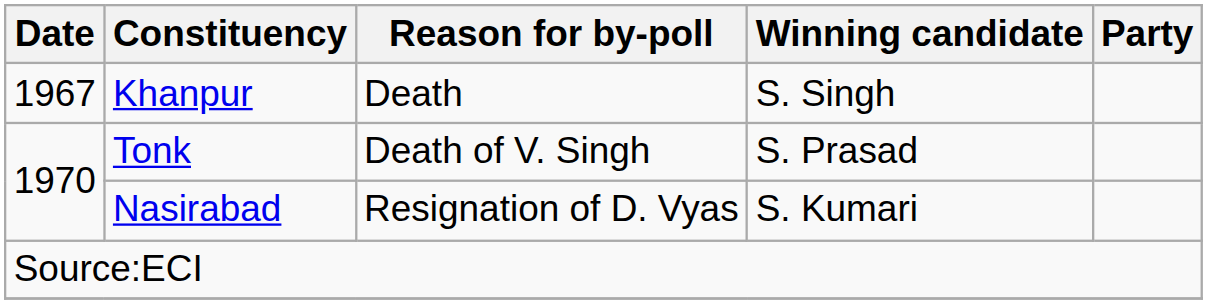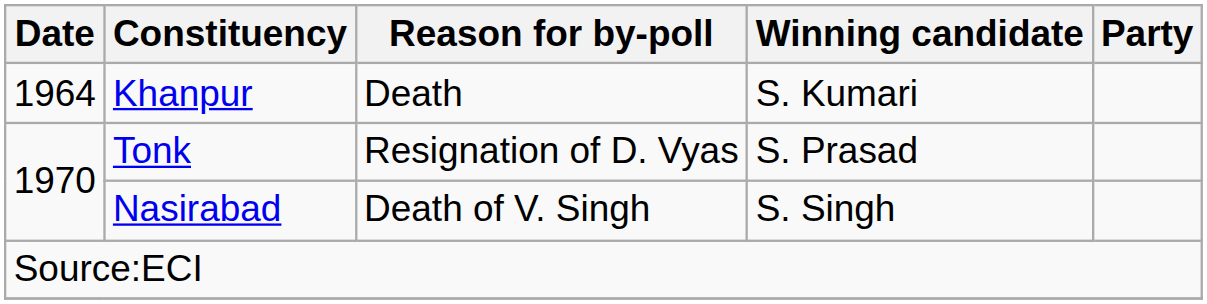 <table class="wikitable sortable">
 <tr>
 <th>Date</th>
 <th>Constituency</th>
 <th>Reason for by-poll</th>
 <th>Winning candidate</th>
 <th colspan=2>Party</th>
 </tr>
 <tr>
-<td>1967</td>
+<td>1964</td>
 <td><a href='#'>Khanpur</a></td>
 <td>Death</td>
-<td>S. Singh</td>
+<td>S. Kumari</td>
 <td></td>
 </tr>
 <tr>
 <td rowspan=2>1970</td>
 <td><a href='#'>Tonk</a></td>
-<td>Death of V. Singh</td>
+<td>Resignation of D. Vyas</td>
 <td>S. Prasad</td>
 <td></td>
 </tr>
 <tr>
 <td><a href='#'>Nasirabad</a></td>
-<td>Resignation of D. Vyas</td>
-<td>S. Kumari</td>
+<td>Death of V. Singh</td>
+<td>S. Singh</td>
 <td></td>
 </tr>
 <tr class="sortbottom">
 <td colspan=6>Source:ECI</td>
 </tr>
 <tr>
 </tr>
 </table>
